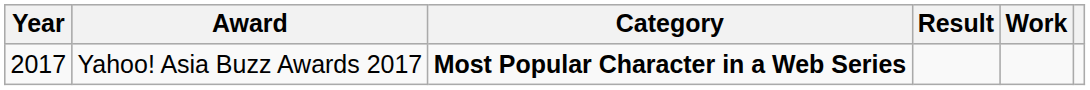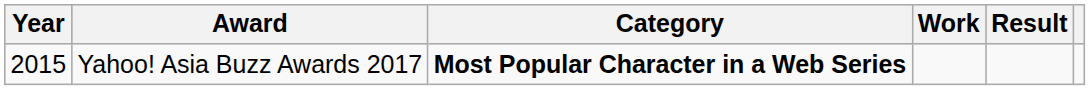 <table class="wikitable plainrowheaders">
 <tr>
 <th>Year</th>
 <th>Award</th>
 <th>Category</th>
+<th>Work</th>
 <th>Result</th>
-<th>Work</th>
 <th></th>
 </tr>
 <tr>
-<td>2017</td>
+<td>2015</td>
 <td>Yahoo! Asia Buzz Awards 2017</td>
 <td><strong>Most Popular Character in a Web Series</strong></td>
+<td><em></em></td>
 <td></td>
-<td><em></em></td>
 <td></td>
 </tr>
 </table>
